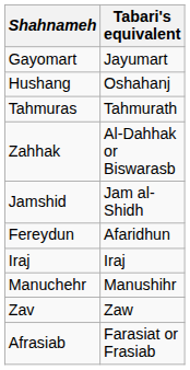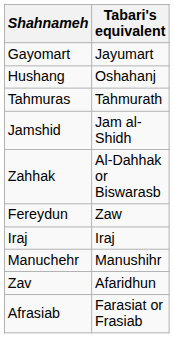 <table class= "wikitable floatright">
 <tr>
 <th scope="col" style="width: 5px;"><em>Shahnameh</em><br></th>
 <th scope="col" style="width: 15px;">Tabari's<br> equivalent</th>
 </tr>
 <tr>
 <td>Gayomart</td>
 <td>Jayumart</td>
 </tr>
 <tr>
 <td>Hushang</td>
 <td>Oshahanj</td>
 </tr>
 <tr>
 <td>Tahmuras</td>
 <td>Tahmurath</td>
 </tr>
 <tr>
+<td>Jamshid</td>
+<td>Jam al-Shidh</td>
+</tr>
+<tr>
 <td>Zahhak</td>
 <td>Al-Dahhak or Biswarasb</td>
 </tr>
 <tr>
-<td>Jamshid</td>
-<td>Jam al-Shidh</td>
-</tr>
-<tr>
 <td>Fereydun</td>
-<td>Afaridhun</td>
+<td>Zaw</td>
 </tr>
 <tr>
 <td>Iraj</td>
 <td>Iraj</td>
 </tr>
 <tr>
 <td>Manuchehr</td>
 <td>Manushihr</td>
 </tr>
 <tr>
 <td>Zav</td>
-<td>Zaw</td>
+<td>Afaridhun</td>
 </tr>
 <tr>
 <td>Afrasiab</td>
 <td>Farasiat or<br>Frasiab<br></td>
 </tr>
 </table>
